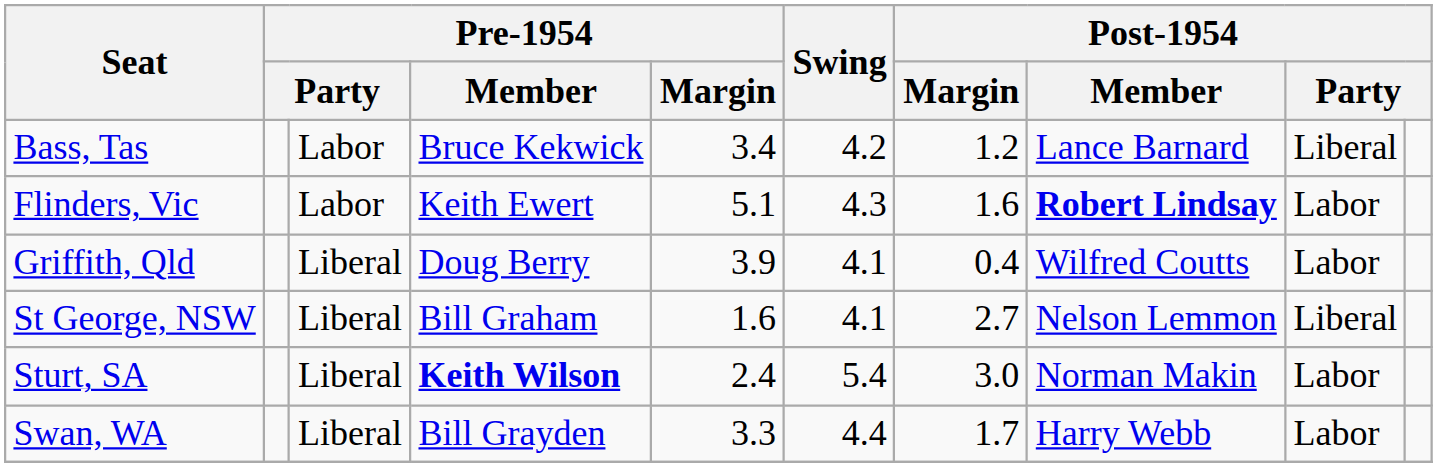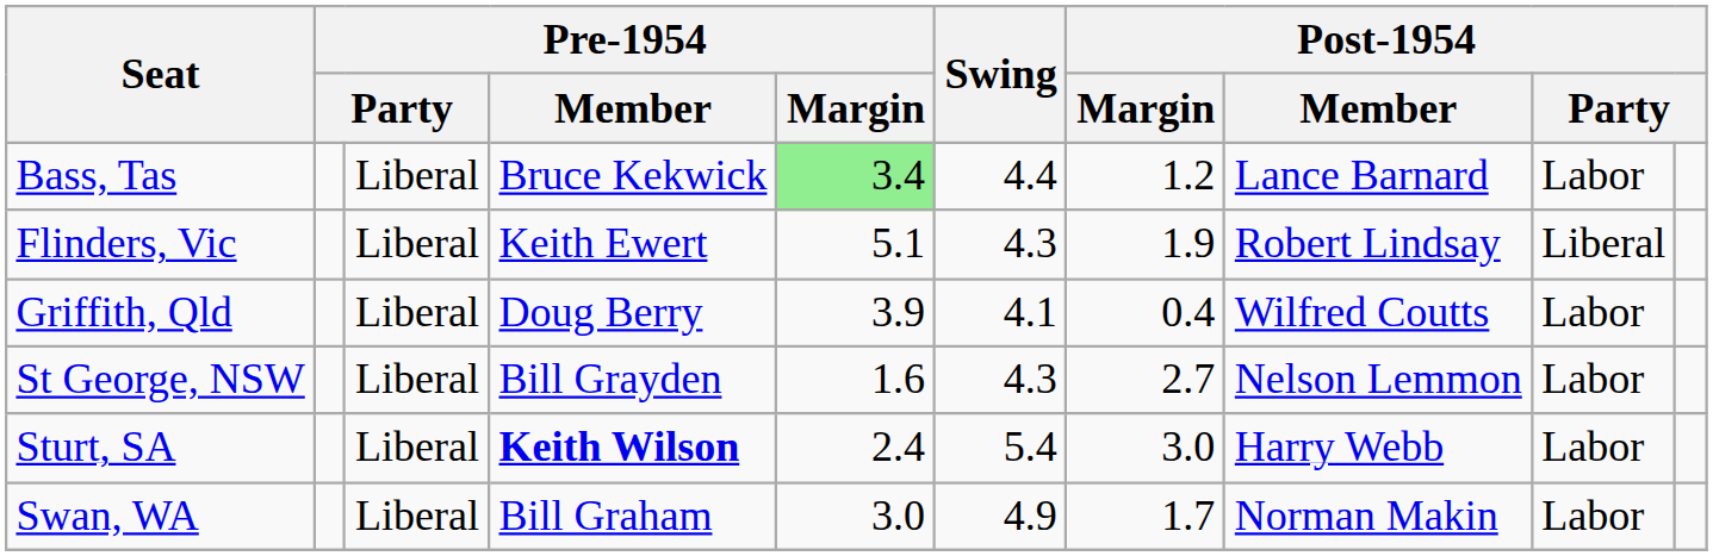 <table class="wikitable">
 <tr>
 <th rowspan="2">Seat</th>
 <th colspan="4">Pre-1954</th>
 <th rowspan="2">Swing</th>
 <th colspan="4">Post-1954</th>
 </tr>
 <tr>
 <th colspan="2">Party</th>
 <th>Member</th>
 <th>Margin</th>
 <th>Margin</th>
 <th>Member</th>
 <th colspan="2">Party</th>
 </tr>
 <tr>
 <td><a href='#'>Bass, Tas</a></td>
 <td> </td>
-<td>Labor</td>
+<td>Liberal</td>
 <td><a href='#'>Bruce Kekwick</a></td>
-<td style="text-align:right;">3.4</td>
-<td style="text-align:right;">4.2</td>
+<td style="background: lightgreen; text-align:right;">3.4</td>
+<td style="text-align:right;">4.4</td>
 <td style="text-align:right;">1.2</td>
 <td><a href='#'>Lance Barnard</a></td>
-<td>Liberal</td>
+<td>Labor</td>
 <td> </td>
 </tr>
 <tr>
 <td><a href='#'>Flinders, Vic</a></td>
 <td> </td>
-<td>Labor</td>
+<td>Liberal</td>
 <td><a href='#'>Keith Ewert</a></td>
 <td style="text-align:right;">5.1</td>
 <td style="text-align:right;">4.3</td>
-<td style="text-align:right;">1.6</td>
-<td><strong><a href='#'>Robert Lindsay</a></strong></td>
-<td>Labor</td>
+<td style="text-align:right;">1.9</td>
+<td><a href='#'>Robert Lindsay</a></td>
+<td>Liberal</td>
 <td> </td>
 </tr>
 <tr>
 <td><a href='#'>Griffith, Qld</a></td>
 <td> </td>
 <td>Liberal</td>
 <td><a href='#'>Doug Berry</a></td>
 <td style="text-align:right;">3.9</td>
 <td style="text-align:right;">4.1</td>
 <td style="text-align:right;">0.4</td>
 <td><a href='#'>Wilfred Coutts</a></td>
 <td>Labor</td>
 <td> </td>
 </tr>
 <tr>
 <td><a href='#'>St George, NSW</a></td>
 <td> </td>
 <td>Liberal</td>
-<td><a href='#'>Bill Graham</a></td>
+<td><a href='#'>Bill Grayden</a></td>
 <td style="text-align:right;">1.6</td>
-<td style="text-align:right;">4.1</td>
+<td style="text-align:right;">4.3</td>
 <td style="text-align:right;">2.7</td>
 <td><a href='#'>Nelson Lemmon</a></td>
-<td>Liberal</td>
+<td>Labor</td>
 <td> </td>
 </tr>
 <tr>
 <td><a href='#'>Sturt, SA</a></td>
 <td> </td>
 <td>Liberal</td>
 <td><strong><a href='#'>Keith Wilson</a></strong></td>
 <td style="text-align:right;">2.4</td>
 <td style="text-align:right;">5.4</td>
 <td style="text-align:right;">3.0</td>
-<td><a href='#'>Norman Makin</a></td>
+<td><a href='#'>Harry Webb</a></td>
 <td>Labor</td>
 <td> </td>
 </tr>
 <tr>
 <td><a href='#'>Swan, WA</a></td>
 <td> </td>
 <td>Liberal</td>
-<td><a href='#'>Bill Grayden</a></td>
-<td style="text-align:right;">3.3</td>
-<td style="text-align:right;">4.4</td>
+<td><a href='#'>Bill Graham</a></td>
+<td style="text-align:right;">3.0</td>
+<td style="text-align:right;">4.9</td>
 <td style="text-align:right;">1.7</td>
-<td><a href='#'>Harry Webb</a></td>
+<td><a href='#'>Norman Makin</a></td>
 <td>Labor</td>
 <td> </td>
 </tr>
 <tr>
 </tr>
 </table>
